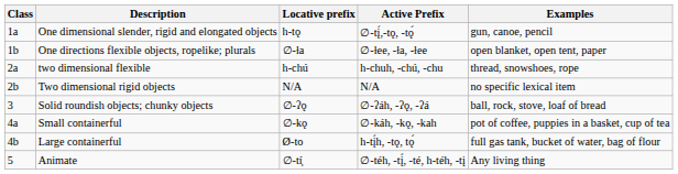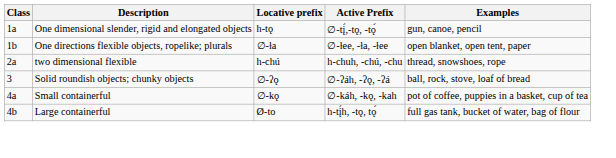 <table class="wikitable">
 <tr>
 <th>Class</th>
 <th>Description</th>
 <th>Locative prefix</th>
 <th>Active Prefix</th>
 <th>Examples</th>
 </tr>
 <tr>
 <td>1a</td>
 <td>One dimensional slender, rigid and elongated objects</td>
 <td>h-tǫ</td>
 <td>∅-tį́,-tǫ, -tǫ́</td>
 <td>gun, canoe, pencil</td>
 </tr>
 <tr>
 <td>1b</td>
 <td>One directions flexible objects, ropelike; plurals</td>
 <td>∅-ɫa</td>
 <td>∅-ɫee, -ɫa, -ɫee</td>
 <td>open blanket, open tent, paper</td>
 </tr>
 <tr>
 <td>2a</td>
 <td>two dimensional flexible</td>
 <td>h-chú</td>
 <td>h-chuh, -chú, -chu</td>
 <td>thread, snowshoes, rope</td>
 </tr>
 <tr>
-<td>2b</td>
-<td>Two dimensional rigid objects</td>
-<td>N/A</td>
-<td>N/A</td>
-<td>no specific lexical item</td>
-</tr>
-<tr>
 <td>3</td>
 <td>Solid roundish objects; chunky objects</td>
 <td>∅-ʔǫ</td>
 <td>∅-ʔáh, -ʔǫ, -ʔá</td>
 <td>ball, rock, stove, loaf of bread</td>
 </tr>
 <tr>
 <td>4a</td>
 <td>Small containerful</td>
 <td>∅-kǫ</td>
 <td>∅-káh, -kǫ, -kah</td>
 <td>pot of coffee, puppies in a basket, cup of tea</td>
 </tr>
 <tr>
 <td>4b</td>
 <td>Large containerful</td>
 <td>Ø-to</td>
 <td>h-tį́h, -tǫ, tǫ́</td>
 <td>full gas tank, bucket of water, bag of flour</td>
 </tr>
-<tr>
-<td>5</td>
-<td>Animate</td>
-<td>∅-tí͔</td>
-<td>∅-téh, -tį́, -té, h-téh, -tį</td>
-<td>Any living thing</td>
-</tr>
 </table>
